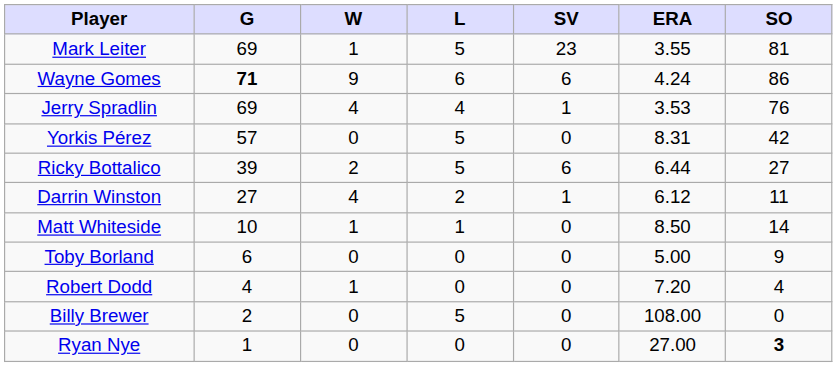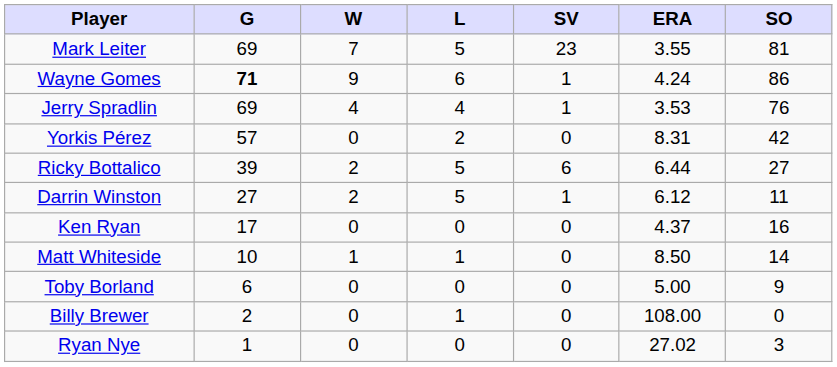 <table class="wikitable sortable">
 <tr>
 <th style="background:#ddf; width:16%;">Player</th>
 <th style="background:#ddf; width:9%;">G</th>
 <th style="background:#ddf; width:9%;">W</th>
 <th style="background:#ddf; width:9%;">L</th>
 <th style="background:#ddf; width:9%;">SV</th>
 <th style="background:#ddf; width:9%;">ERA</th>
 <th style="background:#ddf; width:9%;">SO</th>
 </tr>
 <tr align=center>
 <td><a href='#'>Mark Leiter</a></td>
 <td>69</td>
-<td>1</td>
+<td>7</td>
 <td>5</td>
 <td>23</td>
 <td>3.55</td>
 <td>81</td>
 </tr>
 <tr align=center>
 <td><a href='#'>Wayne Gomes</a></td>
 <td><strong>71</strong></td>
 <td>9</td>
 <td>6</td>
-<td>6</td>
+<td>1</td>
 <td>4.24</td>
 <td>86</td>
 </tr>
 <tr align=center>
 <td><a href='#'>Jerry Spradlin</a></td>
 <td>69</td>
 <td>4</td>
 <td>4</td>
 <td>1</td>
 <td>3.53</td>
 <td>76</td>
 </tr>
 <tr align=center>
 <td><a href='#'>Yorkis Pérez</a></td>
 <td>57</td>
 <td>0</td>
-<td>5</td>
+<td>2</td>
 <td>0</td>
 <td>8.31</td>
 <td>42</td>
 </tr>
 <tr align=center>
 <td><a href='#'>Ricky Bottalico</a></td>
 <td>39</td>
 <td>2</td>
 <td>5</td>
 <td>6</td>
 <td>6.44</td>
 <td>27</td>
 </tr>
 <tr align=center>
 <td><a href='#'>Darrin Winston</a></td>
 <td>27</td>
-<td>4</td>
 <td>2</td>
+<td>5</td>
 <td>1</td>
 <td>6.12</td>
 <td>11</td>
+</tr>
+<tr align=center>
+<td><a href='#'>Ken Ryan</a></td>
+<td>17</td>
+<td>0</td>
+<td>0</td>
+<td>0</td>
+<td>4.37</td>
+<td>16</td>
 </tr>
 <tr align=center>
 <td><a href='#'>Matt Whiteside</a></td>
 <td>10</td>
 <td>1</td>
 <td>1</td>
 <td>0</td>
 <td>8.50</td>
 <td>14</td>
 </tr>
 <tr align=center>
 <td><a href='#'>Toby Borland</a></td>
 <td>6</td>
 <td>0</td>
 <td>0</td>
 <td>0</td>
 <td>5.00</td>
 <td>9</td>
 </tr>
 <tr align=center>
-<td><a href='#'>Robert Dodd</a></td>
-<td>4</td>
-<td>1</td>
-<td>0</td>
-<td>0</td>
-<td>7.20</td>
-<td>4</td>
-</tr>
-<tr align=center>
 <td><a href='#'>Billy Brewer</a></td>
 <td>2</td>
 <td>0</td>
-<td>5</td>
+<td>1</td>
 <td>0</td>
 <td>108.00</td>
 <td>0</td>
 </tr>
 <tr align=center>
 <td><a href='#'>Ryan Nye</a></td>
 <td>1</td>
 <td>0</td>
 <td>0</td>
 <td>0</td>
-<td>27.00</td>
-<td><strong>3</strong></td>
+<td>27.02</td>
+<td>3</td>
 </tr>
 </table>
